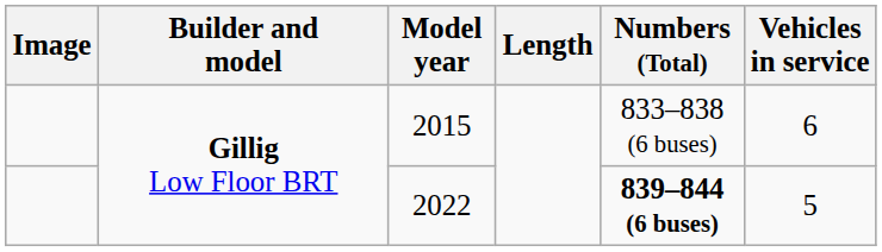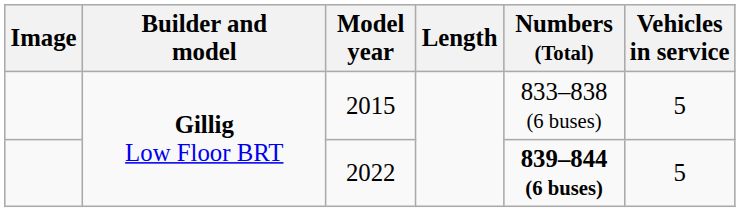 <table class="wikitable">
 <tr>
 <th>Image</th>
 <th style="width:150px;">Builder and<br>model</th>
 <th style="width:50px;">Model year</th>
 <th style="width:50px;">Length</th>
 <th style="width:70px;">Numbers<br><small>(Total)</small></th>
 <th>Vehicles<br>in service</th>
 </tr>
 <tr>
 <td></td>
 <td rowspan="2" style="text-align:center"><strong>Gillig</strong><br><a href='#'>Low Floor BRT</a></td>
 <td style="text-align:center">2015</td>
 <td rowspan="2" style="text-align:center"></td>
 <td style="text-align:center">833–838<br><small>(6 buses)</small></td>
-<td style="text-align:center">6</td>
+<td style="text-align:center">5</td>
 </tr>
 <tr>
 <td></td>
 <td style="text-align:center">2022</td>
 <td style="text-align:center"><strong>839–844<br><small>(6 buses)</small></strong></td>
 <td style="text-align:center">5</td>
 </tr>
 </table>
